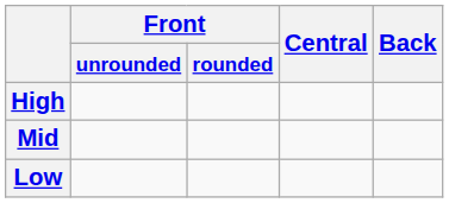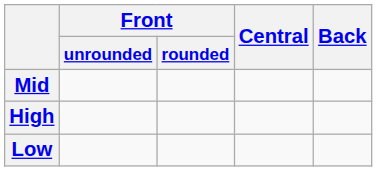 <table class="wikitable" style=text-align:center>
 <tr>
 <th rowspan="2"></th>
 <th colspan="2"><a href='#'>Front</a></th>
 <th rowspan="2"><a href='#'>Central</a></th>
 <th rowspan="2"><a href='#'>Back</a></th>
 </tr>
 <tr>
 <th><small><a href='#'>unrounded</a></small></th>
 <th><small><a href='#'>rounded</a></small></th>
 </tr>
 <tr>
+<th><a href='#'>Mid</a></th>
+<td> </td>
+<td></td>
+<td> </td>
+<td> </td>
+</tr>
+<tr>
 <th><a href='#'>High</a></th>
 <td> </td>
 <td> </td>
 <td></td>
-<td> </td>
-</tr>
-<tr>
-<th><a href='#'>Mid</a></th>
-<td> </td>
-<td></td>
-<td> </td>
 <td> </td>
 </tr>
 <tr>
 <th><a href='#'>Low</a></th>
 <td> </td>
 <td></td>
 <td> </td>
 <td></td>
 </tr>
 </table>
